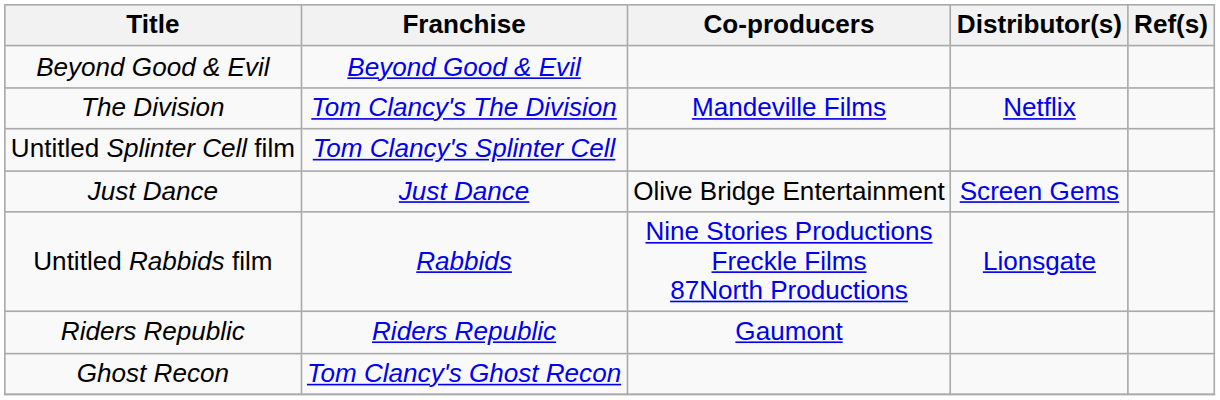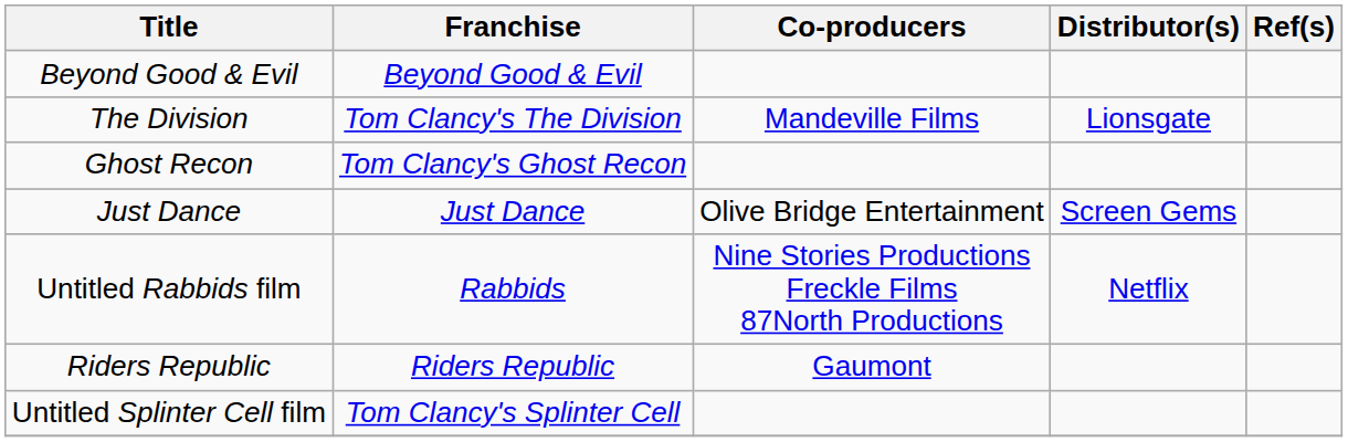 <table class="wikitable sortable" style="text-align:center;">
 <tr>
 <th>Title</th>
 <th>Franchise</th>
 <th>Co-producers</th>
 <th>Distributor(s)</th>
 <th>Ref(s)</th>
 </tr>
 <tr>
 <td><em>Beyond Good & Evil</em></td>
 <td><em><a href='#'>Beyond Good & Evil</a></em></td>
 <td></td>
 <td></td>
 <td></td>
 </tr>
 <tr>
 <td><em>The Division</em></td>
 <td><em><a href='#'>Tom Clancy's The Division</a></em></td>
 <td><a href='#'>Mandeville Films</a></td>
-<td><a href='#'>Netflix</a></td>
+<td><a href='#'>Lionsgate</a></td>
 <td></td>
 </tr>
 <tr>
-<td>Untitled <em>Splinter Cell</em> film</td>
-<td><em><a href='#'>Tom Clancy's Splinter Cell</a></em></td>
+<td><em>Ghost Recon</em></td>
+<td><em><a href='#'>Tom Clancy's Ghost Recon</a></em></td>
 <td></td>
 <td></td>
 <td></td>
 </tr>
 <tr>
 <td><em>Just Dance</em></td>
 <td><em><a href='#'>Just Dance</a></em></td>
 <td>Olive Bridge Entertainment</td>
 <td><a href='#'>Screen Gems</a></td>
 <td></td>
 </tr>
 <tr>
 <td>Untitled <em>Rabbids</em> film</td>
 <td><em><a href='#'>Rabbids</a></em></td>
 <td><a href='#'>Nine Stories Productions</a><br><a href='#'>Freckle Films</a><br><a href='#'>87North Productions</a></td>
-<td><a href='#'>Lionsgate</a></td>
+<td><a href='#'>Netflix</a></td>
 <td></td>
 </tr>
 <tr>
 <td><em>Riders Republic</em></td>
 <td><em><a href='#'>Riders Republic</a></em></td>
 <td><a href='#'>Gaumont</a></td>
 <td></td>
 <td></td>
 </tr>
 <tr>
-<td><em>Ghost Recon</em></td>
-<td><em><a href='#'>Tom Clancy's Ghost Recon</a></em></td>
+<td>Untitled <em>Splinter Cell</em> film</td>
+<td><em><a href='#'>Tom Clancy's Splinter Cell</a></em></td>
 <td></td>
 <td></td>
 <td></td>
 </tr>
 <tr>
 </tr>
 </table>
